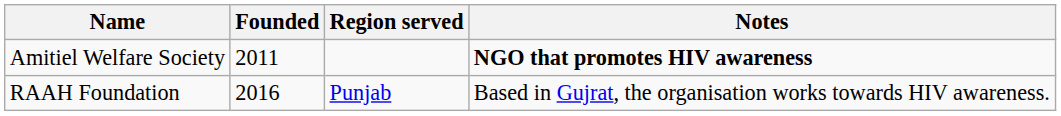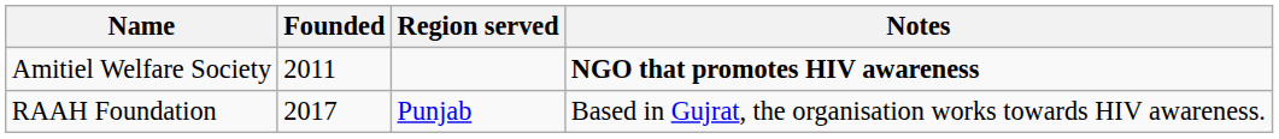 <table class="wikitable sortable">
 <tr>
 <th>Name</th>
 <th>Founded</th>
 <th>Region served</th>
 <th>Notes</th>
 </tr>
 <tr>
 <td>Amitiel Welfare Society</td>
 <td>2011</td>
 <td></td>
 <td><strong>NGO that promotes HIV awareness</strong></td>
 </tr>
 <tr>
 <td>RAAH Foundation</td>
-<td>2016</td>
+<td>2017</td>
 <td> <a href='#'>Punjab</a></td>
 <td>Based in <a href='#'>Gujrat</a>, the organisation works towards HIV awareness.</td>
 </tr>
 </table>
